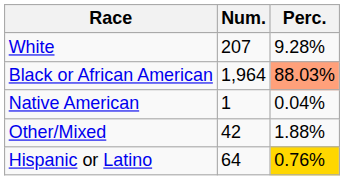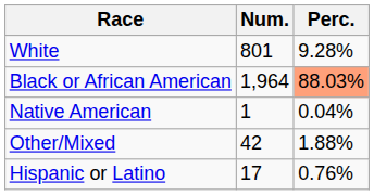 <table class="wikitable">
 <tr>
 <th>Race</th>
 <th>Num.</th>
 <th>Perc.</th>
 </tr>
 <tr>
 <td><a href='#'>White</a></td>
-<td>207</td>
+<td>801</td>
 <td>9.28%</td>
 </tr>
 <tr>
 <td><a href='#'>Black or African American</a></td>
 <td>1,964</td>
 <td style="background: lightsalmon;">88.03%</td>
 </tr>
 <tr>
 <td><a href='#'>Native American</a></td>
 <td>1</td>
 <td>0.04%</td>
 </tr>
 <tr>
 <td><a href='#'>Other/Mixed</a></td>
 <td>42</td>
 <td>1.88%</td>
 </tr>
 <tr>
 <td><a href='#'>Hispanic</a> or <a href='#'>Latino</a></td>
-<td>64</td>
-<td style="background: gold;">0.76%</td>
+<td>17</td>
+<td>0.76%</td>
 </tr>
 </table>
